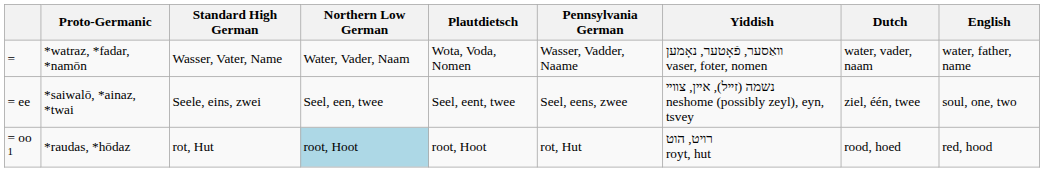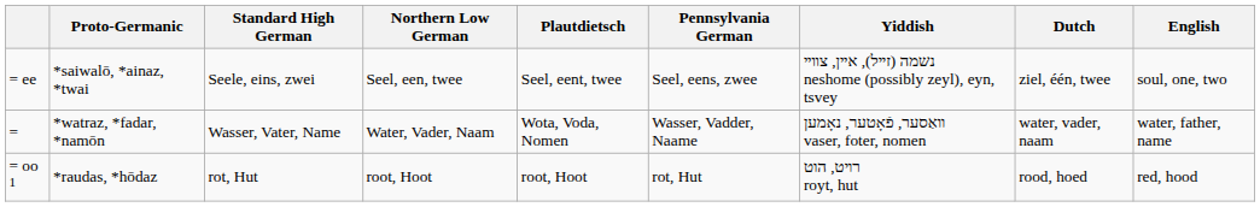 <table class="wikitable">
 <tr>
 <th></th>
 <th>Proto-Germanic</th>
 <th>Standard High German</th>
 <th>Northern Low German</th>
 <th>Plautdietsch</th>
 <th>Pennsylvania German</th>
 <th>Yiddish</th>
 <th>Dutch</th>
 <th>English</th>
 </tr>
 <tr>
+<td> = ee </td>
+<td>*saiwalō, *ainaz, *twai</td>
+<td>Seele, eins, zwei</td>
+<td>Seel, een, twee</td>
+<td>Seel, eent, twee</td>
+<td>Seel, eens, zwee</td>
+<td>נשמה (זײל), אײן, צװײ<br>neshome (possibly zeyl), eyn, tsvey</td>
+<td>ziel, één, twee</td>
+<td>soul, one, two</td>
+</tr>
+<tr>
 <td> = </td>
 <td>*watraz, *fadar, *namōn</td>
 <td>Wasser, Vater, Name</td>
 <td>Water, Vader, Naam</td>
 <td>Wota, Voda, Nomen</td>
 <td>Wasser, Vadder, Naame</td>
 <td>װאַסער, פֿאָטער, נאָמען<br>vaser, foter, nomen</td>
 <td>water, vader, naam</td>
 <td>water, father, name</td>
 </tr>
 <tr>
-<td> = ee </td>
-<td>*saiwalō, *ainaz, *twai</td>
-<td>Seele, eins, zwei</td>
-<td>Seel, een, twee</td>
-<td>Seel, eent, twee</td>
-<td>Seel, eens, zwee</td>
-<td>נשמה (זײל), אײן, צװײ<br>neshome (possibly zeyl), eyn, tsvey</td>
-<td>ziel, één, twee</td>
-<td>soul, one, two</td>
-</tr>
-<tr>
 <td> = oo <sup>1</sup></td>
 <td>*raudas, *hōdaz</td>
 <td>rot, Hut</td>
-<td style="background: lightblue;">root, Hoot</td>
+<td>root, Hoot</td>
 <td>root, Hoot</td>
 <td>rot, Hut</td>
 <td>רױט, הוט<br>royt, hut</td>
 <td>rood, hoed</td>
 <td>red, hood</td>
 </tr>
 </table>
